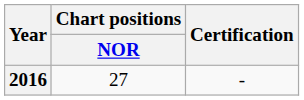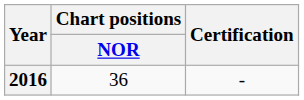 <table class="wikitable plainrowheaders" style="text-align:center">
 <tr>
 <th rowspan="2">Year</th>
 <th colspan="1">Chart positions</th>
 <th rowspan="2">Certification</th>
 </tr>
 <tr>
 <th><a href='#'>NOR</a></th>
 </tr>
 <tr>
 <th scope="row">2016</th>
-<td>27</td>
+<td>36</td>
 <td>-</td>
 </tr>
 </table>
